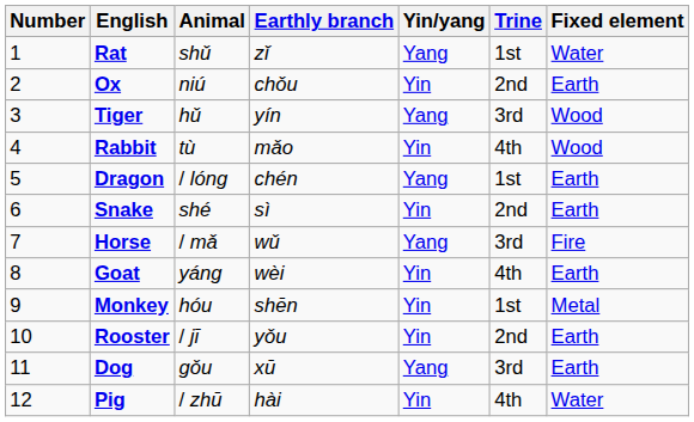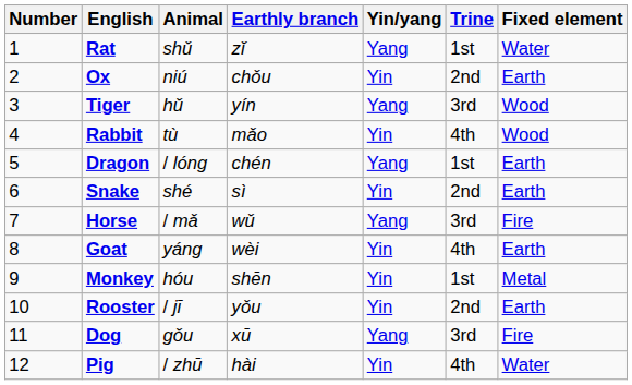 <table class="wikitable sortable">
 <tr>
 <th scope="col">Number</th>
 <th scope="col">English</th>
 <th scope="col">Animal</th>
 <th scope="col"><a href='#'>Earthly branch</a></th>
 <th scope="col">Yin/yang</th>
 <th scope="col"><a href='#'>Trine</a></th>
 <th scope="col">Fixed element</th>
 </tr>
 <tr>
 <td>1</td>
 <td><strong><a href='#'>Rat</a></strong></td>
 <td> <em>shǔ</em></td>
 <td> <em>zǐ</em></td>
 <td><a href='#'>Yang</a></td>
 <td>1st</td>
 <td><a href='#'>Water</a></td>
 </tr>
 <tr>
 <td>2</td>
 <td><strong><a href='#'>Ox</a></strong></td>
 <td> <em>niú</em></td>
 <td> <em>chǒu</em></td>
 <td><a href='#'>Yin</a></td>
 <td>2nd</td>
 <td><a href='#'>Earth</a></td>
 </tr>
 <tr>
 <td>3</td>
 <td><strong><a href='#'>Tiger</a></strong></td>
 <td> <em>hǔ</em></td>
 <td> <em>yín</em></td>
 <td><a href='#'>Yang</a></td>
 <td>3rd</td>
 <td><a href='#'>Wood</a></td>
 </tr>
 <tr>
 <td>4</td>
 <td><strong><a href='#'>Rabbit</a></strong></td>
 <td> <em>tù</em></td>
 <td> <em>mǎo</em></td>
 <td><a href='#'>Yin</a></td>
 <td>4th</td>
 <td><a href='#'>Wood</a></td>
 </tr>
 <tr>
 <td>5</td>
 <td><strong><a href='#'>Dragon</a></strong></td>
 <td>/ <em>lóng</em></td>
 <td> <em>chén</em></td>
 <td><a href='#'>Yang</a></td>
 <td>1st</td>
 <td><a href='#'>Earth</a></td>
 </tr>
 <tr>
 <td>6</td>
 <td><strong><a href='#'>Snake</a></strong></td>
 <td> <em>shé</em></td>
 <td> <em>sì</em></td>
 <td><a href='#'>Yin</a></td>
 <td>2nd</td>
 <td><a href='#'>Earth</a></td>
 </tr>
 <tr>
 <td>7</td>
 <td><strong><a href='#'>Horse</a></strong></td>
 <td>/ <em>mǎ</em></td>
 <td> <em>wǔ</em></td>
 <td><a href='#'>Yang</a></td>
 <td>3rd</td>
 <td><a href='#'>Fire</a></td>
 </tr>
 <tr>
 <td>8</td>
 <td><strong><a href='#'>Goat</a></strong></td>
 <td> <em>yáng</em></td>
 <td> <em>wèi</em></td>
 <td><a href='#'>Yin</a></td>
 <td>4th</td>
 <td><a href='#'>Earth</a></td>
 </tr>
 <tr>
 <td>9</td>
 <td><strong><a href='#'>Monkey</a></strong></td>
 <td> <em>hóu</em></td>
 <td> <em>shēn</em></td>
 <td><a href='#'>Yin</a></td>
 <td>1st</td>
 <td><a href='#'>Metal</a></td>
 </tr>
 <tr>
 <td>10</td>
 <td><strong><a href='#'>Rooster</a></strong></td>
 <td>/ <em>jī</em></td>
 <td> <em>yǒu</em></td>
 <td><a href='#'>Yin</a></td>
 <td>2nd</td>
 <td><a href='#'>Earth</a></td>
 </tr>
 <tr>
 <td>11</td>
 <td><strong><a href='#'>Dog</a></strong></td>
 <td> <em>gǒu</em></td>
 <td> <em>xū</em></td>
 <td><a href='#'>Yang</a></td>
 <td>3rd</td>
-<td><a href='#'>Earth</a></td>
+<td><a href='#'>Fire</a></td>
 </tr>
 <tr>
 <td>12</td>
 <td><strong><a href='#'>Pig</a></strong></td>
 <td>/ <em>zhū</em></td>
 <td> <em>hài</em></td>
 <td><a href='#'>Yin</a></td>
 <td>4th</td>
 <td><a href='#'>Water</a></td>
 </tr>
 </table>
